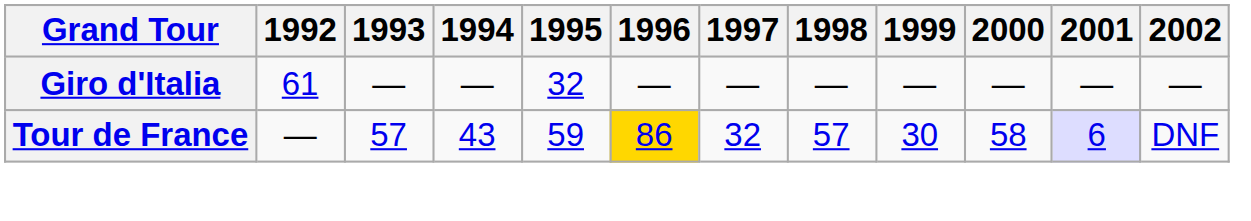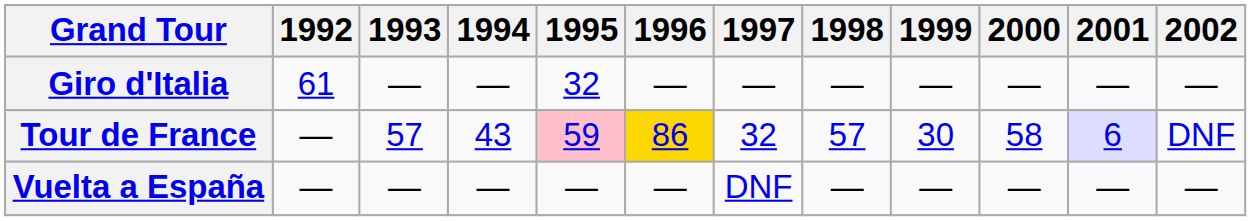 <table class="wikitable plainrowheaders">
 <tr>
 <th scope="col"><a href='#'>Grand Tour</a></th>
 <th scope="col">1992</th>
 <th scope="col">1993</th>
 <th scope="col">1994</th>
 <th scope="col">1995</th>
 <th scope="col">1996</th>
 <th scope="col">1997</th>
 <th scope="col">1998</th>
 <th scope="col">1999</th>
 <th scope="col">2000</th>
 <th scope="col">2001</th>
 <th scope="col">2002</th>
 </tr>
 <tr style="text-align:center;">
 <th scope="row"> <a href='#'>Giro d'Italia</a></th>
 <td><a href='#'>61</a></td>
 <td>—</td>
 <td>—</td>
 <td><a href='#'>32</a></td>
 <td>—</td>
 <td>—</td>
 <td>—</td>
 <td>—</td>
 <td>—</td>
 <td>—</td>
 <td>—</td>
 </tr>
 <tr style="text-align:center;">
 <th scope="row"> <a href='#'>Tour de France</a></th>
 <td>—</td>
 <td><a href='#'>57</a></td>
 <td><a href='#'>43</a></td>
-<td><a href='#'>59</a></td>
+<td style="background: pink;"><a href='#'>59</a></td>
 <td style="background: gold;"><a href='#'>86</a></td>
 <td><a href='#'>32</a></td>
 <td><a href='#'>57</a></td>
 <td><a href='#'>30</a></td>
 <td><a href='#'>58</a></td>
 <td style="background:#ddddff;"><a href='#'>6</a></td>
 <td><a href='#'>DNF</a></td>
 </tr>
+<tr style="text-align:center;">
+<th scope="row"> <a href='#'>Vuelta a España</a></th>
+<td>—</td>
+<td>—</td>
+<td>—</td>
+<td>—</td>
+<td>—</td>
+<td><a href='#'>DNF</a></td>
+<td>—</td>
+<td>—</td>
+<td>—</td>
+<td>—</td>
+<td>—</td>
+</tr>
 </table>
